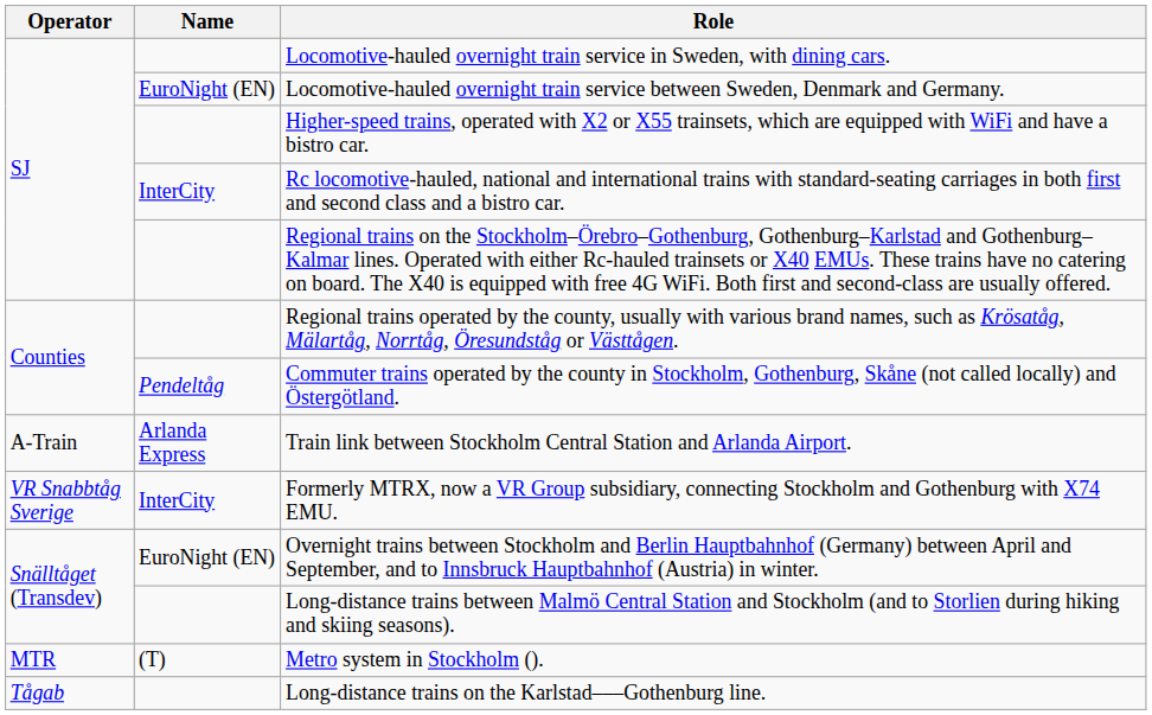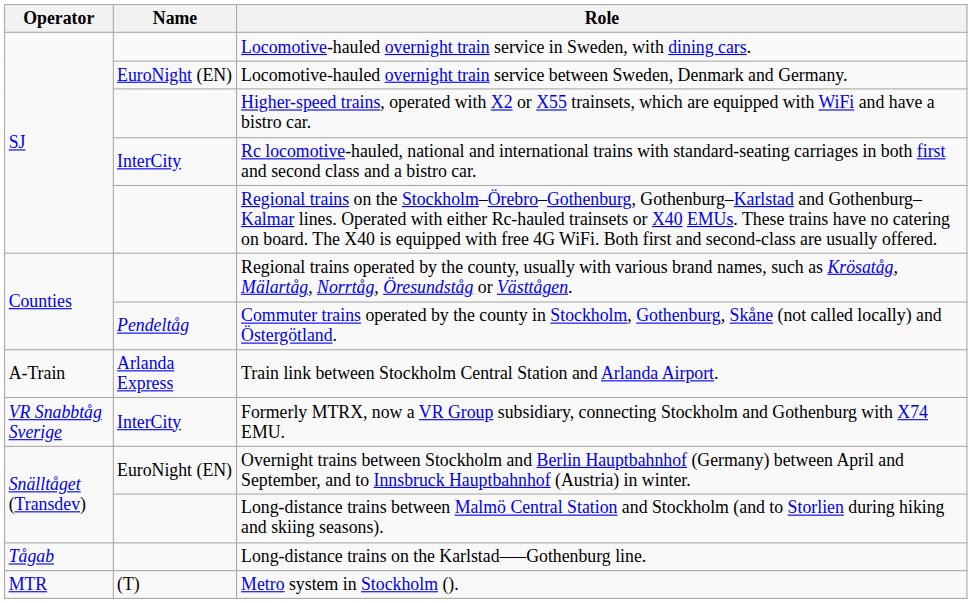 <table class="wikitable">
 <tr>
 <th>Operator</th>
 <th>Name</th>
 <th>Role</th>
 </tr>
 <tr>
 <td rowspan=5><a href='#'>SJ</a></td>
 <td></td>
 <td><a href='#'>Locomotive</a>-hauled <a href='#'>overnight train</a> service in Sweden, with <a href='#'>dining cars</a>.</td>
 </tr>
 <tr>
 <td><a href='#'>EuroNight</a> (EN)</td>
 <td>Locomotive-hauled <a href='#'>overnight train</a> service between Sweden, Denmark and Germany.</td>
 </tr>
 <tr>
 <td></td>
 <td><a href='#'>Higher-speed trains</a>, operated with <a href='#'>X2</a> or <a href='#'>X55</a> trainsets, which are equipped with <a href='#'>WiFi</a> and have a bistro car.</td>
 </tr>
 <tr>
 <td><a href='#'>InterCity</a></td>
 <td><a href='#'>Rc locomotive</a>-hauled, national and international trains with standard-seating carriages in both <a href='#'>first</a> and second class and a bistro car.</td>
 </tr>
 <tr>
 <td></td>
 <td><a href='#'>Regional trains</a> on the <a href='#'>Stockholm</a>–<a href='#'>Örebro</a>–<a href='#'>Gothenburg</a>, Gothenburg–<a href='#'>Karlstad</a> and Gothenburg–<a href='#'>Kalmar</a> lines. Operated with either Rc-hauled trainsets or <a href='#'>X40</a> <a href='#'>EMUs</a>. These trains have no catering on board. The X40 is equipped with free 4G WiFi. Both first and second-class are usually offered.</td>
 </tr>
 <tr>
 <td rowspan=2><a href='#'>Counties</a></td>
 <td></td>
 <td>Regional trains operated by the county, usually with various brand names, such as <em><a href='#'>Krösatåg</a></em>, <em><a href='#'>Mälartåg</a></em>, <em><a href='#'>Norrtåg</a></em>, <em><a href='#'>Öresundståg</a></em> or <em><a href='#'>Västtågen</a></em>.</td>
 </tr>
 <tr>
 <td><em><a href='#'>Pendeltåg</a></em></td>
 <td><a href='#'>Commuter trains</a> operated by the county in <a href='#'>Stockholm</a>, <a href='#'>Gothenburg</a>, <a href='#'>Skåne</a> (not called  locally) and <a href='#'>Östergötland</a>.</td>
 </tr>
 <tr>
 <td>A-Train</td>
 <td><a href='#'>Arlanda Express</a></td>
 <td>Train link between Stockholm Central Station and <a href='#'>Arlanda Airport</a>.</td>
 </tr>
 <tr>
 <td><em><a href='#'>VR Snabbtåg Sverige</a></em></td>
 <td><a href='#'>InterCity</a></td>
 <td>Formerly MTRX, now a <a href='#'>VR Group</a> subsidiary, connecting Stockholm and Gothenburg with <a href='#'>X74</a> EMU.</td>
 </tr>
 <tr>
 <td rowspan=2><em><a href='#'>Snälltåget</a></em><br>(<a href='#'>Transdev</a>)</td>
 <td>EuroNight (EN)</td>
 <td>Overnight trains between Stockholm and <a href='#'>Berlin Hauptbahnhof</a> (Germany) between April and September, and to <a href='#'>Innsbruck Hauptbahnhof</a> (Austria) in winter.</td>
 </tr>
 <tr>
 <td></td>
 <td>Long-distance trains between <a href='#'>Malmö Central Station</a> and Stockholm (and to <a href='#'>Storlien</a> during hiking and skiing seasons).</td>
 </tr>
 <tr>
+<td><em><a href='#'>Tågab</a></em></td>
+<td></td>
+<td>Long-distance trains on the Karlstad–––Gothenburg line.</td>
+</tr>
+<tr>
 <td><a href='#'>MTR</a></td>
 <td> (T)</td>
 <td><a href='#'>Metro</a> system in <a href='#'>Stockholm</a> ().</td>
 </tr>
-<tr>
-<td><em><a href='#'>Tågab</a></em></td>
-<td></td>
-<td>Long-distance trains on the Karlstad–––Gothenburg line.</td>
-</tr>
 </table>
